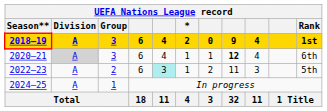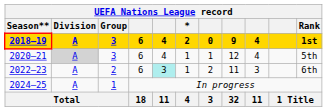 <table class="wikitable" style="text-align:center;">
 <tr>
 <th colspan=11><a href='#'>UEFA Nations League</a> record</th>
 </tr>
 <tr>
 <th>Season**</th>
 <th>Division</th>
 <th>Group</th>
 <th width=28></th>
 <th width=28></th>
 <th width=28>*</th>
 <th width=28></th>
 <th width=28></th>
 <th width=28></th>
 <th width=35></th>
 <th width=28>Rank</th>
 </tr>
 <tr style="background:Gold;">
 <td style="border:2px solid red"> <strong><a href='#'>2018–19</a></strong></td>
 <td><strong><a href='#'>A</a></strong></td>
 <td><strong><a href='#'>3</a></strong></td>
 <td><strong>6</strong></td>
 <td><strong>4</strong></td>
 <td><strong>2</strong></td>
 <td><strong>0</strong></td>
 <td><strong>9</strong></td>
 <td><strong>4</strong></td>
 <td></td>
 <td><strong>1st</strong></td>
 </tr>
 <tr>
 <td> <a href='#'>2020–21</a></td>
 <td style="background: lightgrey;"><a href='#'>A</a></td>
 <td><a href='#'>3</a></td>
 <td>6</td>
 <td>4</td>
 <td>1</td>
 <td>1</td>
-<td><strong>12</strong></td>
+<td>12</td>
 <td>4</td>
 <td></td>
-<td>6th</td>
+<td>5th</td>
 </tr>
 <tr>
 <td> <a href='#'>2022–23</a></td>
 <td><a href='#'>A</a></td>
 <td><a href='#'>2</a></td>
 <td>6</td>
 <td style="background: paleturquoise;">3</td>
 <td>1</td>
 <td>2</td>
 <td>11</td>
 <td>3</td>
 <td></td>
-<td>5th</td>
+<td>6th</td>
 </tr>
 <tr>
 <td> <a href='#'>2024–25</a></td>
 <td><a href='#'>A</a></td>
 <td><a href='#'>1</a></td>
 <td colspan="8"><em>In progress</em></td>
 </tr>
 <tr>
 <th colspan=3>Total</th>
 <th>18</th>
 <th>11</th>
 <th>4</th>
 <th>3</th>
 <th>32</th>
 <th>11</th>
 <th colspan=2>1 Title</th>
 </tr>
 </table>
